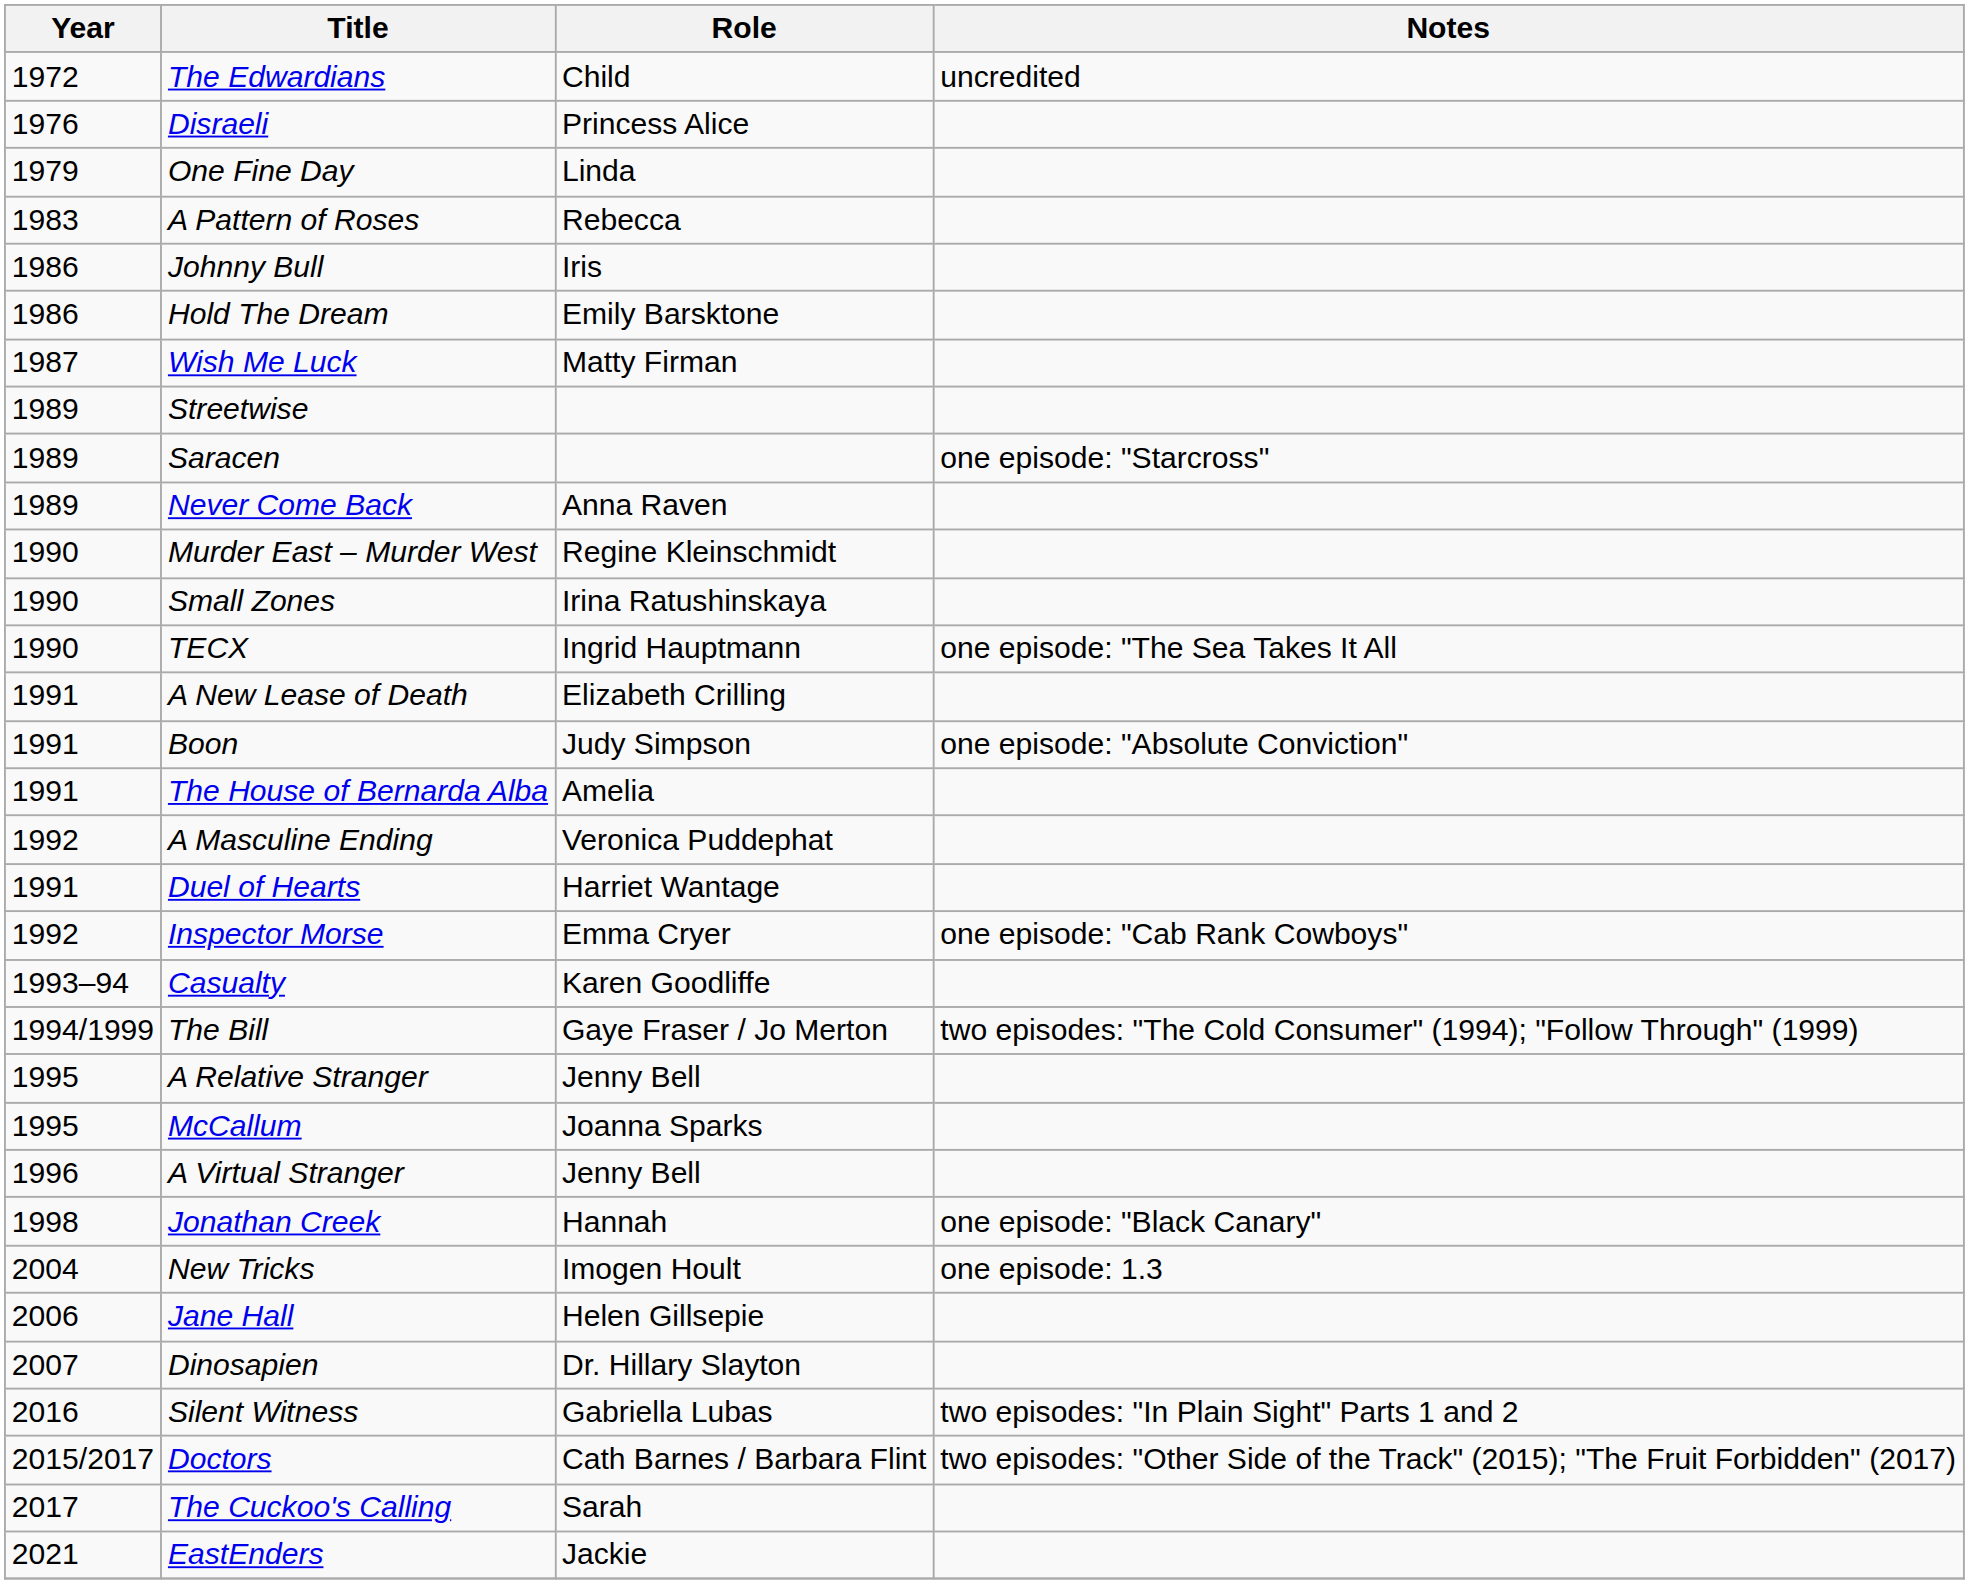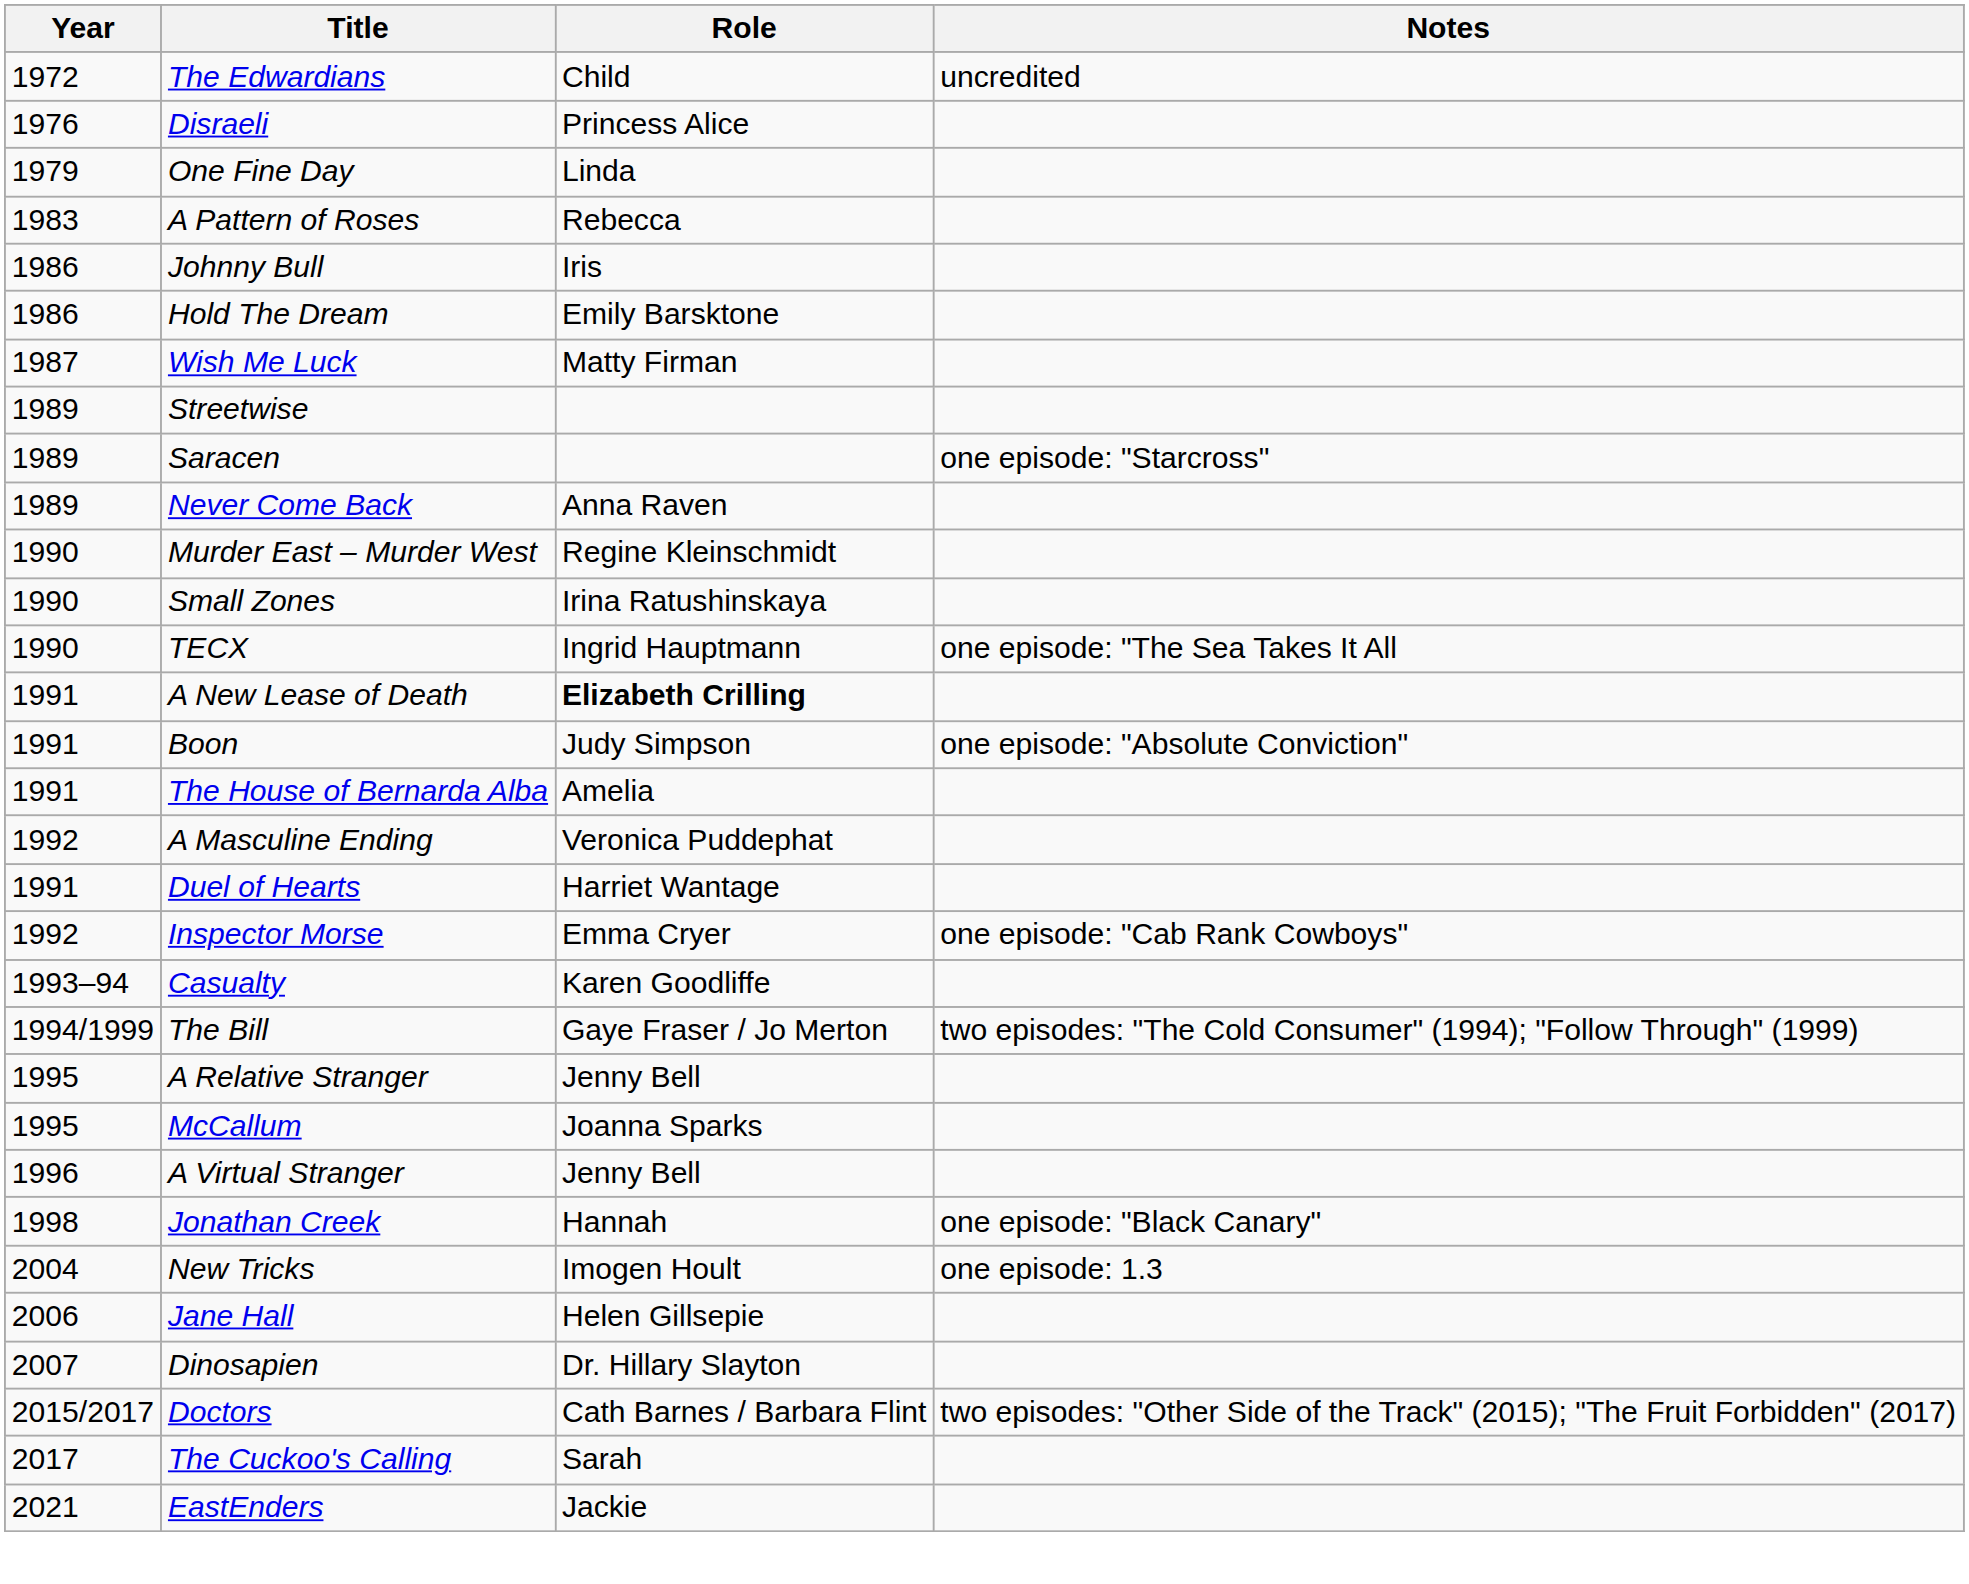 <table class="wikitable sortable">
 <tr>
 <th>Year</th>
 <th>Title</th>
 <th>Role</th>
 <th class="unsortable">Notes</th>
 </tr>
 <tr>
 <td>1972</td>
 <td><em><a href='#'>The Edwardians</a></em></td>
 <td>Child</td>
 <td>uncredited</td>
 </tr>
 <tr>
 <td>1976</td>
 <td><em><a href='#'>Disraeli</a></em></td>
 <td>Princess Alice</td>
 <td></td>
 </tr>
 <tr>
 <td>1979</td>
 <td><em>One Fine Day</em></td>
 <td>Linda</td>
 <td></td>
 </tr>
 <tr>
 <td>1983</td>
 <td><em>A Pattern of Roses</em></td>
 <td>Rebecca</td>
 <td></td>
 </tr>
 <tr>
 <td>1986</td>
 <td><em>Johnny Bull</em></td>
 <td>Iris</td>
 <td></td>
 </tr>
 <tr>
 <td>1986</td>
 <td><em>Hold The Dream</em></td>
 <td>Emily Barsktone</td>
 <td></td>
 </tr>
 <tr>
 <td>1987</td>
 <td><em><a href='#'>Wish Me Luck</a></em></td>
 <td>Matty Firman</td>
 <td></td>
 </tr>
 <tr>
 <td>1989</td>
 <td><em>Streetwise</em></td>
 <td></td>
 <td></td>
 </tr>
 <tr>
 <td>1989</td>
 <td><em>Saracen</em></td>
 <td></td>
 <td>one episode: "Starcross"</td>
 </tr>
 <tr>
 <td>1989</td>
 <td><em><a href='#'>Never Come Back</a></em></td>
 <td>Anna Raven</td>
 <td></td>
 </tr>
 <tr>
 <td>1990</td>
 <td><em>Murder East – Murder West</em></td>
 <td>Regine Kleinschmidt</td>
 <td></td>
 </tr>
 <tr>
 <td>1990</td>
 <td><em>Small Zones</em></td>
 <td>Irina Ratushinskaya</td>
 <td></td>
 </tr>
 <tr>
 <td>1990</td>
 <td><em>TECX</em></td>
 <td>Ingrid Hauptmann</td>
 <td>one episode: "The Sea Takes It All</td>
 </tr>
 <tr>
 <td>1991</td>
 <td><em>A New Lease of Death</em></td>
-<td>Elizabeth Crilling</td>
+<td><strong>Elizabeth Crilling</strong></td>
 <td></td>
 </tr>
 <tr>
 <td>1991</td>
 <td><em>Boon</em></td>
 <td>Judy Simpson</td>
 <td>one episode: "Absolute Conviction"</td>
 </tr>
 <tr>
 <td>1991</td>
 <td><em><a href='#'>The House of Bernarda Alba</a></em></td>
 <td>Amelia</td>
 <td></td>
 </tr>
 <tr>
 <td>1992</td>
 <td><em>A Masculine Ending</em></td>
 <td>Veronica Puddephat</td>
 <td></td>
 </tr>
 <tr>
 <td>1991</td>
 <td><em><a href='#'>Duel of Hearts</a></em></td>
 <td>Harriet Wantage</td>
 <td></td>
 </tr>
 <tr>
 <td>1992</td>
 <td><em><a href='#'>Inspector Morse</a></em></td>
 <td>Emma Cryer</td>
 <td>one episode: "Cab Rank Cowboys"</td>
 </tr>
 <tr>
 <td>1993–94</td>
 <td><em><a href='#'>Casualty</a></em></td>
 <td>Karen Goodliffe</td>
 <td></td>
 </tr>
 <tr>
 <td>1994/1999</td>
 <td><em>The Bill</em></td>
 <td>Gaye Fraser / Jo Merton</td>
 <td>two episodes: "The Cold Consumer" (1994); "Follow Through" (1999)</td>
 </tr>
 <tr>
 <td>1995</td>
 <td><em>A Relative Stranger</em></td>
 <td>Jenny Bell</td>
 <td></td>
 </tr>
 <tr>
 <td>1995</td>
 <td><em><a href='#'>McCallum</a></em></td>
 <td>Joanna Sparks</td>
 <td></td>
 </tr>
 <tr>
 <td>1996</td>
 <td><em>A Virtual Stranger</em></td>
 <td>Jenny Bell</td>
 <td></td>
 </tr>
 <tr>
 <td>1998</td>
 <td><em><a href='#'>Jonathan Creek</a></em></td>
 <td>Hannah</td>
 <td>one episode: "Black Canary"</td>
 </tr>
 <tr>
 <td>2004</td>
 <td><em>New Tricks</em></td>
 <td>Imogen Hoult</td>
 <td>one episode: 1.3</td>
 </tr>
 <tr>
 <td>2006</td>
 <td><em><a href='#'>Jane Hall</a></em></td>
 <td>Helen Gillsepie</td>
 <td></td>
 </tr>
 <tr>
 <td>2007</td>
 <td><em>Dinosapien</em></td>
 <td>Dr. Hillary Slayton</td>
 <td></td>
 </tr>
 <tr>
-<td>2016</td>
-<td><em>Silent Witness</em></td>
-<td>Gabriella Lubas</td>
-<td>two episodes: "In Plain Sight" Parts 1 and 2</td>
-</tr>
-<tr>
 <td>2015/2017</td>
 <td><em><a href='#'>Doctors</a></em></td>
 <td>Cath Barnes / Barbara Flint</td>
 <td>two episodes: "Other Side of the Track" (2015); "The Fruit Forbidden" (2017)</td>
 </tr>
 <tr>
 <td>2017</td>
 <td><em><a href='#'>The Cuckoo's Calling</a></em></td>
 <td>Sarah</td>
 </tr>
 <tr>
 <td>2021</td>
 <td><em><a href='#'>EastEnders</a></em></td>
 <td>Jackie</td>
 <td></td>
 </tr>
 <tr>
 </tr>
 </table>
